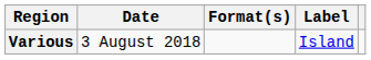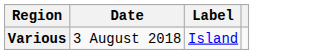 <table class="wikitable plainrowheaders">
 <tr>
 <th scope="col">Region</th>
 <th scope="col">Date</th>
-<th scope="col">Format(s)</th>
 <th scope="col">Label</th>
 <th scope="col"></th>
 </tr>
 <tr>
 <th scope="row">Various</th>
 <td>3 August 2018</td>
-<td></td>
 <td><a href='#'>Island</a></td>
 <td align="center"></td>
 </tr>
 </table>
